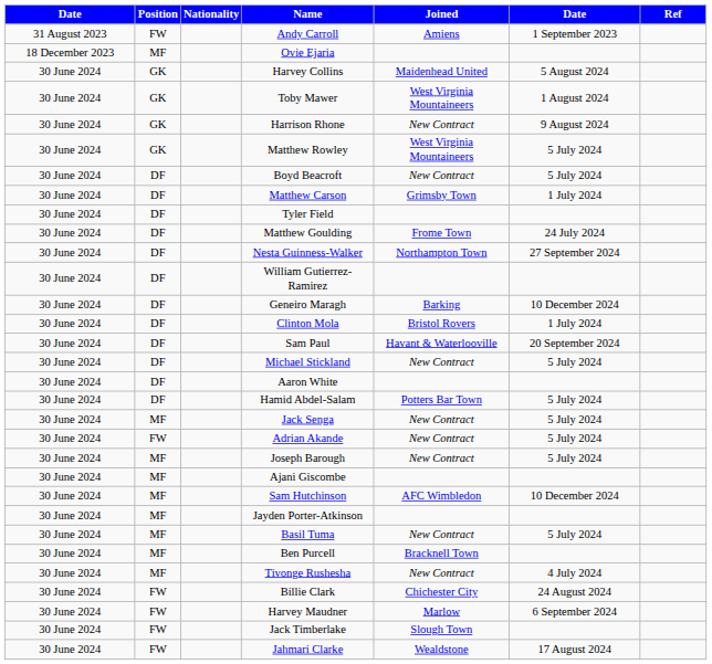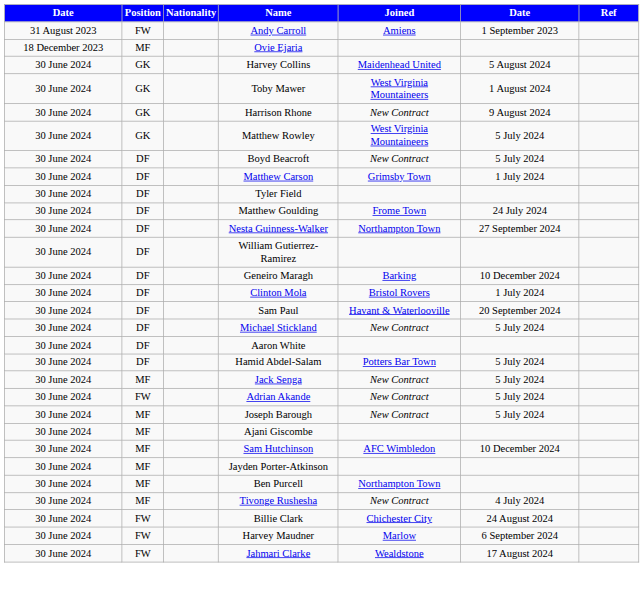 <table class="wikitable"  style="text-align:center; font-size:90%; ">
 <tr>
 <th style="background:#00f; color:white; width:200px;">Date</th>
 <th style="background:#00f; color:white; width:50px;">Position</th>
 <th style="background:#00f; color:white; width:50px;">Nationality</th>
 <th style="background:#00f; color:white; width:200px;">Name</th>
 <th style="background:#00f; color:white; width:200px;">Joined</th>
 <th style="background:#00f; color:white; width:200px;">Date</th>
 <th style="background:#00f; color:white; width:100px;">Ref</th>
 </tr>
 <tr>
 <td>31 August 2023</td>
 <td>FW</td>
 <td></td>
 <td><a href='#'>Andy Carroll</a></td>
 <td><a href='#'>Amiens</a></td>
 <td>1 September 2023</td>
 <td></td>
 </tr>
 <tr>
 <td>18 December 2023</td>
 <td>MF</td>
 <td></td>
 <td><a href='#'>Ovie Ejaria</a></td>
 <td></td>
 <td></td>
 <td></td>
 </tr>
 <tr>
 <td>30 June 2024</td>
 <td>GK</td>
 <td></td>
 <td>Harvey Collins</td>
 <td><a href='#'>Maidenhead United</a></td>
 <td>5 August 2024</td>
 <td></td>
 </tr>
 <tr>
 <td>30 June 2024</td>
 <td>GK</td>
 <td></td>
 <td>Toby Mawer</td>
 <td><a href='#'>West Virginia Mountaineers</a></td>
 <td>1 August 2024</td>
 <td></td>
 </tr>
 <tr>
 <td>30 June 2024</td>
 <td>GK</td>
 <td></td>
 <td>Harrison Rhone</td>
 <td><em>New Contract</em></td>
 <td>9 August 2024</td>
 <td></td>
 </tr>
 <tr>
 <td>30 June 2024</td>
 <td>GK</td>
 <td></td>
 <td>Matthew Rowley</td>
 <td><a href='#'>West Virginia Mountaineers</a></td>
 <td>5 July 2024</td>
 <td></td>
 </tr>
 <tr>
 <td>30 June 2024</td>
 <td>DF</td>
 <td></td>
 <td>Boyd Beacroft</td>
 <td><em>New Contract</em></td>
 <td>5 July 2024</td>
 <td></td>
 </tr>
 <tr>
 <td>30 June 2024</td>
 <td>DF</td>
 <td></td>
 <td><a href='#'>Matthew Carson</a></td>
 <td><a href='#'>Grimsby Town</a></td>
 <td>1 July 2024</td>
 <td></td>
 </tr>
 <tr>
 <td>30 June 2024</td>
 <td>DF</td>
 <td></td>
 <td>Tyler Field</td>
 <td></td>
 <td></td>
 <td></td>
 </tr>
 <tr>
 <td>30 June 2024</td>
 <td>DF</td>
 <td></td>
 <td>Matthew Goulding</td>
 <td><a href='#'>Frome Town</a></td>
 <td>24 July 2024</td>
 <td></td>
 </tr>
 <tr>
 <td>30 June 2024</td>
 <td>DF</td>
 <td></td>
 <td><a href='#'>Nesta Guinness-Walker</a></td>
 <td><a href='#'>Northampton Town</a></td>
 <td>27 September 2024</td>
 <td></td>
 </tr>
 <tr>
 <td>30 June 2024</td>
 <td>DF</td>
 <td></td>
 <td>William Gutierrez-Ramirez</td>
 <td></td>
 <td></td>
 <td></td>
 </tr>
 <tr>
 <td>30 June 2024</td>
 <td>DF</td>
 <td></td>
 <td>Geneiro Maragh</td>
 <td><a href='#'>Barking</a></td>
 <td>10 December 2024</td>
 <td></td>
 </tr>
 <tr>
 <td>30 June 2024</td>
 <td>DF</td>
 <td></td>
 <td><a href='#'>Clinton Mola</a></td>
 <td><a href='#'>Bristol Rovers</a></td>
 <td>1 July 2024</td>
 <td></td>
 </tr>
 <tr>
 <td>30 June 2024</td>
 <td>DF</td>
 <td></td>
 <td>Sam Paul</td>
 <td><a href='#'>Havant & Waterlooville</a></td>
 <td>20 September 2024</td>
 <td></td>
 </tr>
 <tr>
 <td>30 June 2024</td>
 <td>DF</td>
 <td></td>
 <td><a href='#'>Michael Stickland</a></td>
 <td><em>New Contract</em></td>
 <td>5 July 2024</td>
 <td></td>
 </tr>
 <tr>
 <td>30 June 2024</td>
 <td>DF</td>
 <td></td>
 <td>Aaron White</td>
 <td></td>
 <td></td>
 <td></td>
 </tr>
 <tr>
 <td>30 June 2024</td>
 <td>DF</td>
 <td></td>
 <td>Hamid Abdel-Salam</td>
 <td><a href='#'>Potters Bar Town</a></td>
 <td>5 July 2024</td>
 <td></td>
 </tr>
 <tr>
 <td>30 June 2024</td>
 <td>MF</td>
 <td></td>
 <td><a href='#'>Jack Senga</a></td>
 <td><em>New Contract</em></td>
 <td>5 July 2024</td>
 <td></td>
 </tr>
 <tr>
 <td>30 June 2024</td>
 <td>FW</td>
 <td></td>
 <td><a href='#'>Adrian Akande</a></td>
 <td><em>New Contract</em></td>
 <td>5 July 2024</td>
 <td></td>
 </tr>
 <tr>
 <td>30 June 2024</td>
 <td>MF</td>
 <td></td>
 <td>Joseph Barough</td>
 <td><em>New Contract</em></td>
 <td>5 July 2024</td>
 <td></td>
 </tr>
 <tr>
 <td>30 June 2024</td>
 <td>MF</td>
 <td></td>
 <td>Ajani Giscombe</td>
 <td></td>
 <td></td>
 <td></td>
 </tr>
 <tr>
 <td>30 June 2024</td>
 <td>MF</td>
 <td></td>
 <td><a href='#'>Sam Hutchinson</a></td>
 <td><a href='#'>AFC Wimbledon</a></td>
 <td>10 December 2024</td>
 <td></td>
 </tr>
 <tr>
 <td>30 June 2024</td>
 <td>MF</td>
 <td></td>
 <td>Jayden Porter-Atkinson</td>
 <td></td>
 <td></td>
 <td></td>
 </tr>
 <tr>
 <td>30 June 2024</td>
 <td>MF</td>
 <td></td>
-<td><a href='#'>Basil Tuma</a></td>
-<td><em>New Contract</em></td>
-<td>5 July 2024</td>
-<td></td>
-</tr>
-<tr>
-<td>30 June 2024</td>
-<td>MF</td>
-<td></td>
 <td>Ben Purcell</td>
-<td><a href='#'>Bracknell Town</a></td>
+<td><a href='#'>Northampton Town</a></td>
 <td></td>
 <td></td>
 </tr>
 <tr>
 <td>30 June 2024</td>
 <td>MF</td>
 <td></td>
 <td><a href='#'>Tivonge Rushesha</a></td>
 <td><em>New Contract</em></td>
 <td>4 July 2024</td>
 <td></td>
 </tr>
 <tr>
 <td>30 June 2024</td>
 <td>FW</td>
 <td></td>
 <td>Billie Clark</td>
 <td><a href='#'>Chichester City</a></td>
 <td>24 August 2024</td>
 <td></td>
 </tr>
 <tr>
 <td>30 June 2024</td>
 <td>FW</td>
 <td></td>
 <td>Harvey Maudner</td>
 <td><a href='#'>Marlow</a></td>
 <td>6 September 2024</td>
 <td></td>
 </tr>
 <tr>
 <td>30 June 2024</td>
 <td>FW</td>
 <td></td>
-<td>Jack Timberlake</td>
-<td><a href='#'>Slough Town</a></td>
-<td></td>
-<td></td>
-</tr>
-<tr>
-<td>30 June 2024</td>
-<td>FW</td>
-<td></td>
 <td><a href='#'>Jahmari Clarke</a></td>
 <td><a href='#'>Wealdstone</a></td>
 <td>17 August 2024</td>
 <td></td>
 </tr>
 </table>
